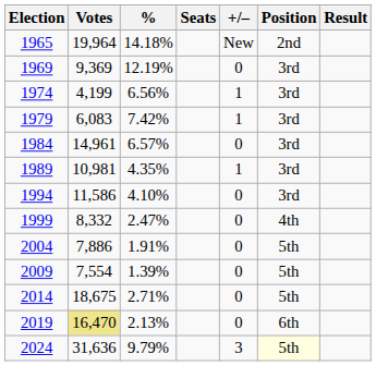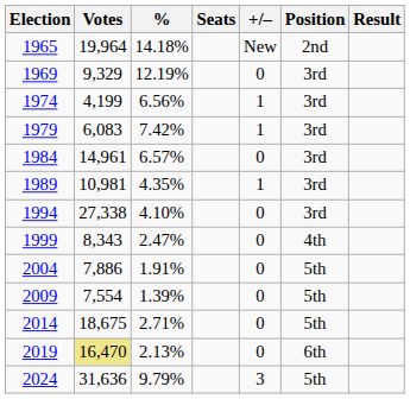 <table class="wikitable" style="text-align:center">
 <tr>
 <th>Election</th>
 <th>Votes</th>
 <th>%</th>
 <th>Seats</th>
 <th>+/–</th>
 <th>Position</th>
 <th>Result</th>
 </tr>
 <tr>
 <td><a href='#'>1965</a></td>
 <td>19,964</td>
 <td>14.18%</td>
 <td></td>
 <td>New</td>
 <td> 2nd</td>
 <td></td>
 </tr>
 <tr>
 <td><a href='#'>1969</a></td>
-<td>9,369</td>
+<td>9,329</td>
 <td>12.19%</td>
 <td></td>
 <td> 0</td>
 <td> 3rd</td>
 <td></td>
 </tr>
 <tr>
 <td><a href='#'>1974</a></td>
 <td>4,199</td>
 <td>6.56%</td>
 <td></td>
 <td> 1</td>
 <td> 3rd</td>
 <td></td>
 </tr>
 <tr>
 <td><a href='#'>1979</a></td>
 <td>6,083</td>
 <td>7.42%</td>
 <td></td>
 <td> 1</td>
 <td> 3rd</td>
 <td></td>
 </tr>
 <tr>
 <td><a href='#'>1984</a></td>
 <td>14,961</td>
 <td>6.57%</td>
 <td></td>
 <td> 0</td>
 <td> 3rd</td>
 <td></td>
 </tr>
 <tr>
 <td><a href='#'>1989</a></td>
 <td>10,981</td>
 <td>4.35%</td>
 <td></td>
 <td> 1</td>
 <td> 3rd</td>
 <td></td>
 </tr>
 <tr>
 <td><a href='#'>1994</a></td>
-<td>11,586</td>
+<td>27,338</td>
 <td>4.10%</td>
 <td></td>
 <td> 0</td>
 <td> 3rd</td>
 <td></td>
 </tr>
 <tr>
 <td><a href='#'>1999</a></td>
-<td>8,332</td>
+<td>8,343</td>
 <td>2.47%</td>
 <td></td>
 <td> 0</td>
 <td> 4th</td>
 <td></td>
 </tr>
 <tr>
 <td><a href='#'>2004</a></td>
 <td>7,886</td>
 <td>1.91%</td>
 <td></td>
 <td> 0</td>
 <td> 5th</td>
 <td></td>
 </tr>
 <tr>
 <td><a href='#'>2009</a></td>
 <td>7,554</td>
 <td>1.39%</td>
 <td></td>
 <td> 0</td>
 <td> 5th</td>
 <td></td>
 </tr>
 <tr>
 <td><a href='#'>2014</a></td>
 <td>18,675</td>
 <td>2.71%</td>
 <td></td>
 <td> 0</td>
 <td> 5th</td>
 <td></td>
 </tr>
 <tr>
 <td><a href='#'>2019</a></td>
 <td style="background: khaki;">16,470</td>
 <td>2.13%</td>
 <td></td>
 <td> 0</td>
 <td> 6th</td>
 <td></td>
 </tr>
 <tr>
 <td><a href='#'>2024</a></td>
 <td>31,636</td>
 <td>9.79%</td>
 <td></td>
 <td> 3</td>
-<td style="background: lightyellow;"> 5th</td>
+<td> 5th</td>
 <td></td>
 </tr>
 </table>
